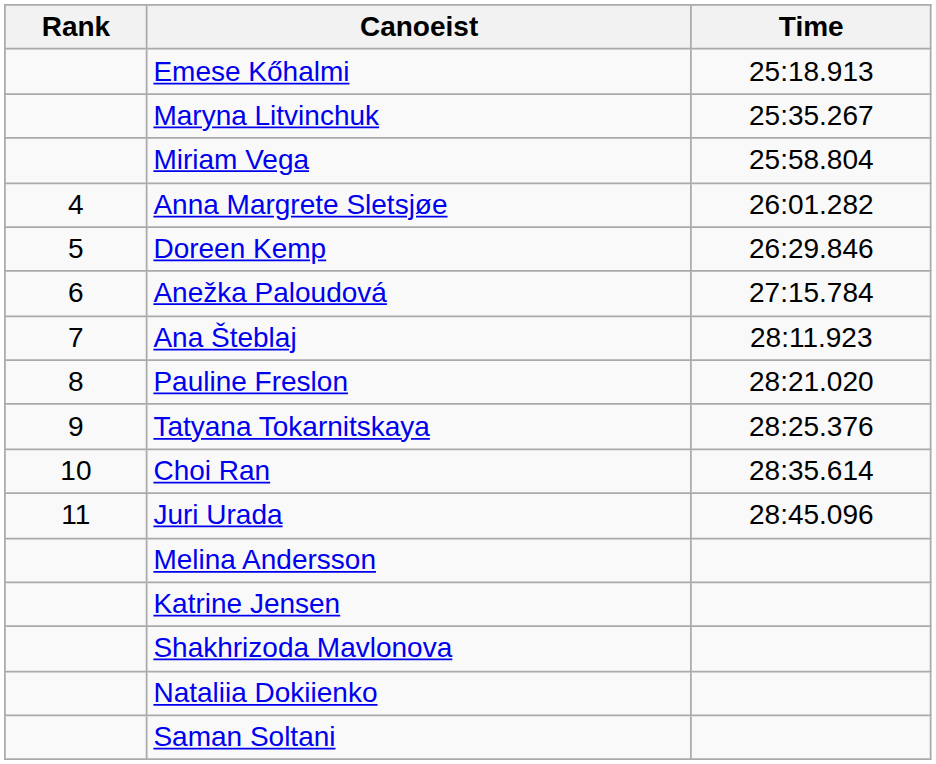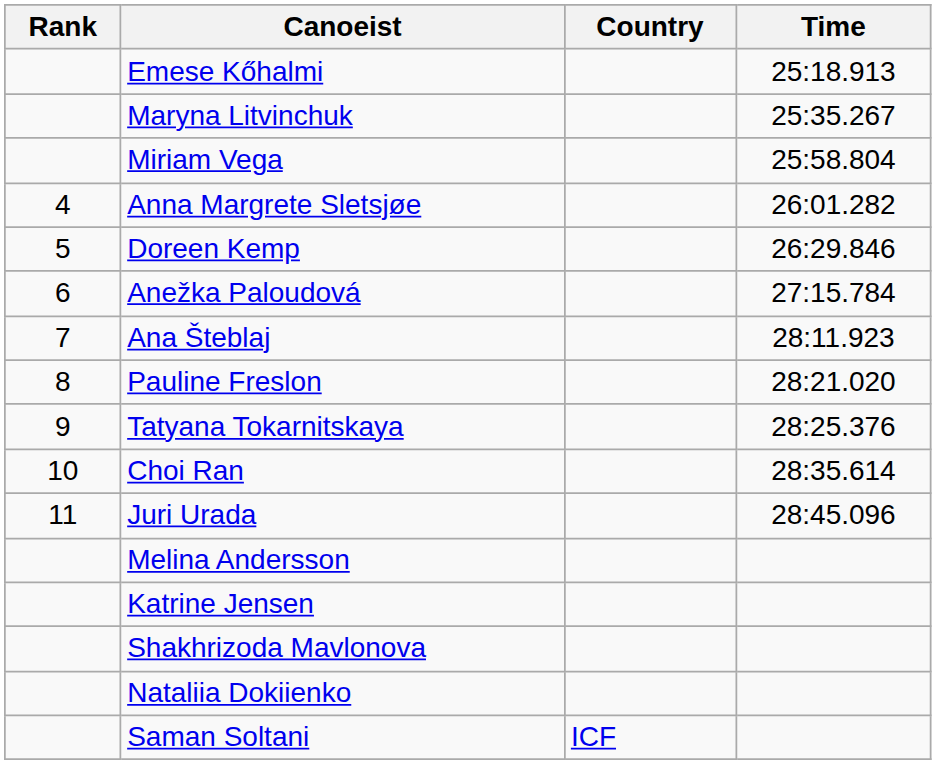 <table class="wikitable" style="text-align:center;width: 60%">
 <tr>
 <th>Rank</th>
 <th>Canoeist</th>
+<th>Country</th>
 <th>Time</th>
 </tr>
 <tr>
 <td></td>
 <td align="left"><a href='#'>Emese Kőhalmi</a></td>
+<td align="left"></td>
 <td>25:18.913</td>
 </tr>
 <tr>
 <td></td>
 <td align="left"><a href='#'>Maryna Litvinchuk</a></td>
+<td align="left"></td>
 <td>25:35.267</td>
 </tr>
 <tr>
 <td></td>
 <td align="left"><a href='#'>Miriam Vega</a></td>
+<td align="left"></td>
 <td>25:58.804</td>
 </tr>
 <tr>
 <td>4</td>
 <td align="left"><a href='#'>Anna Margrete Sletsjøe</a></td>
+<td align="left"></td>
 <td>26:01.282</td>
 </tr>
 <tr>
 <td>5</td>
 <td align="left"><a href='#'>Doreen Kemp</a></td>
+<td align="left"></td>
 <td>26:29.846</td>
 </tr>
 <tr>
 <td>6</td>
 <td align="left"><a href='#'>Anežka Paloudová</a></td>
+<td align="left"></td>
 <td>27:15.784</td>
 </tr>
 <tr>
 <td>7</td>
 <td align="left"><a href='#'>Ana Šteblaj</a></td>
+<td align="left"></td>
 <td>28:11.923</td>
 </tr>
 <tr>
 <td>8</td>
 <td align="left"><a href='#'>Pauline Freslon</a></td>
+<td align="left"></td>
 <td>28:21.020</td>
 </tr>
 <tr>
 <td>9</td>
 <td align="left"><a href='#'>Tatyana Tokarnitskaya</a></td>
+<td align="left"></td>
 <td>28:25.376</td>
 </tr>
 <tr>
 <td>10</td>
 <td align="left"><a href='#'>Choi Ran</a></td>
+<td align="left"></td>
 <td>28:35.614</td>
 </tr>
 <tr>
 <td>11</td>
 <td align="left"><a href='#'>Juri Urada</a></td>
+<td align="left"></td>
 <td>28:45.096</td>
 </tr>
 <tr>
 <td></td>
 <td align="left"><a href='#'>Melina Andersson</a></td>
+<td align="left"></td>
 <td></td>
 </tr>
 <tr>
 <td></td>
 <td align="left"><a href='#'>Katrine Jensen</a></td>
+<td align="left"></td>
 <td></td>
 </tr>
 <tr>
 <td></td>
 <td align="left"><a href='#'>Shakhrizoda Mavlonova</a></td>
+<td align="left"></td>
 <td></td>
 </tr>
 <tr>
 <td></td>
 <td align="left"><a href='#'>Nataliia Dokiienko</a></td>
+<td align="left"></td>
 <td></td>
 </tr>
 <tr>
 <td></td>
 <td align="left"><a href='#'>Saman Soltani</a></td>
+<td align="left"><a href='#'>ICF</a></td>
 <td></td>
 </tr>
 </table>
